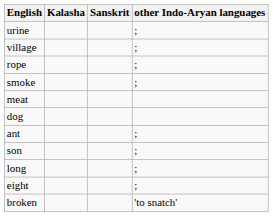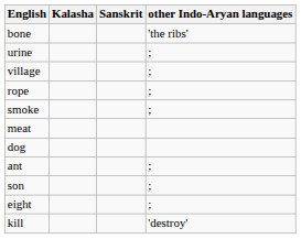 <table class="wikitable">
 <tr>
 <th>English</th>
 <th>Kalasha</th>
 <th>Sanskrit</th>
 <th>other Indo-Aryan languages</th>
+</tr>
+<tr>
+<td>bone</td>
+<td></td>
+<td></td>
+<td> 'the ribs'</td>
 </tr>
 <tr>
 <td>urine</td>
 <td></td>
 <td></td>
 <td>; </td>
 </tr>
 <tr>
 <td>village</td>
 <td></td>
 <td></td>
 <td>; </td>
 </tr>
 <tr>
 <td>rope</td>
 <td></td>
 <td></td>
 <td>; </td>
 </tr>
 <tr>
 <td>smoke</td>
 <td></td>
 <td></td>
 <td>; </td>
 </tr>
 <tr>
 <td>meat</td>
 <td></td>
 <td></td>
 <td></td>
 </tr>
 <tr>
 <td>dog</td>
 <td></td>
 <td></td>
 <td></td>
 </tr>
 <tr>
 <td>ant</td>
 <td></td>
 <td></td>
 <td>; </td>
 </tr>
 <tr>
 <td>son</td>
 <td></td>
 <td></td>
 <td>; </td>
 </tr>
 <tr>
-<td>long</td>
-<td></td>
-<td></td>
-<td>; </td>
-</tr>
-<tr>
 <td>eight</td>
 <td></td>
 <td></td>
 <td>; </td>
 </tr>
 <tr>
-<td>broken</td>
+<td>kill</td>
 <td></td>
 <td></td>
-<td> 'to snatch'</td>
+<td> 'destroy'</td>
 </tr>
 </table>
